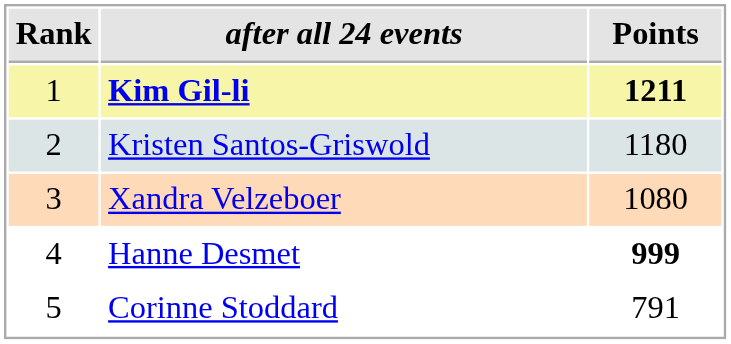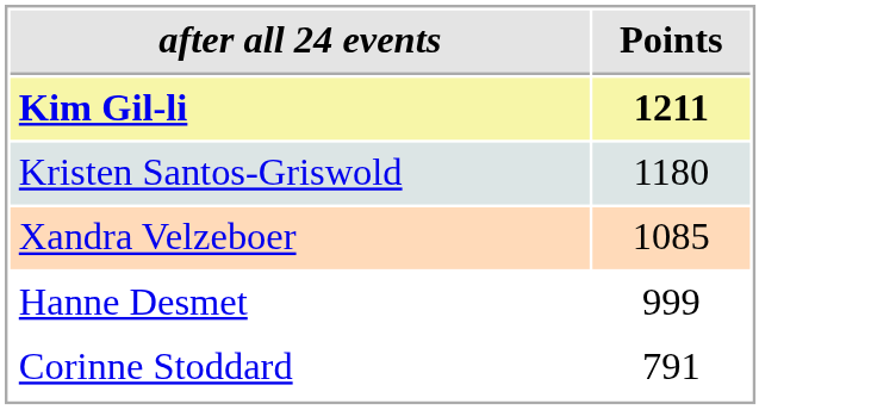 <table cellspacing="1" cellpadding="3" style="border:1px solid #AAAAAA;font-size:86%">
 <tr style="background-color: #E4E4E4;">
-<th style="border-bottom:1px solid #AAAAAA; width: 10px;">Rank</th>
 <th style="border-bottom:1px solid #AAAAAA; width: 200px;"><em>after all 24 events</em></th>
 <th style="border-bottom:1px solid #AAAAAA; width: 50px;">Points</th>
 </tr>
 <tr style="background:#f7f6a8;">
-<td align=center>1</td>
 <td> <strong><a href='#'>Kim Gil-li</a></strong></td>
 <td align=center><strong>1211</strong></td>
 </tr>
 <tr style="background:#dce5e5;">
-<td align=center>2</td>
 <td> <a href='#'>Kristen Santos-Griswold</a></td>
 <td align=center>1180</td>
 </tr>
 <tr style="background:#ffdab9;">
-<td align=center>3</td>
 <td> <a href='#'>Xandra Velzeboer</a></td>
-<td align=center>1080</td>
+<td align=center>1085</td>
 </tr>
 <tr>
-<td align=center>4</td>
 <td> <a href='#'>Hanne Desmet</a></td>
-<td align=center><strong>999</strong></td>
+<td align=center>999</td>
 </tr>
 <tr>
-<td align=center>5</td>
 <td> <a href='#'>Corinne Stoddard</a></td>
 <td align=center>791</td>
 </tr>
 </table>
